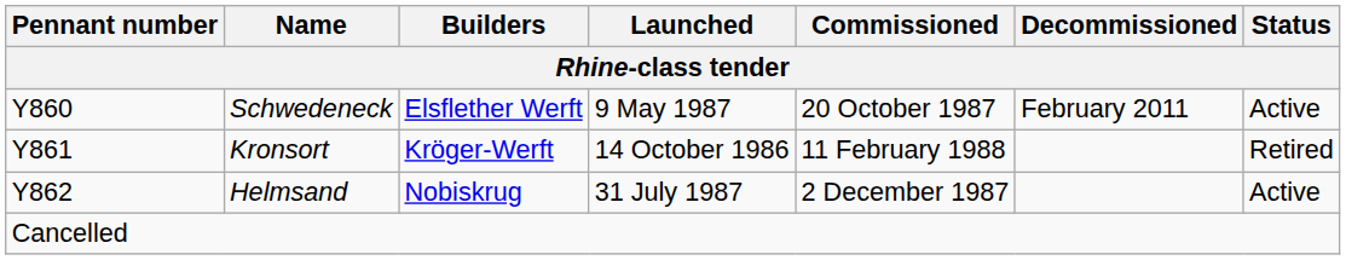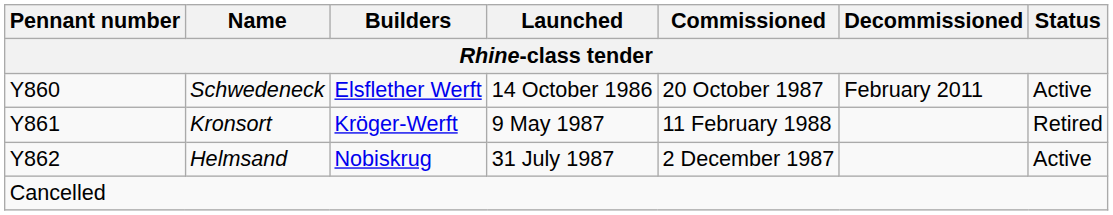 <table class="wikitable">
 <tr>
 <th>Pennant number</th>
 <th>Name</th>
 <th>Builders</th>
 <th>Launched</th>
 <th>Commissioned</th>
 <th>Decommissioned</th>
 <th>Status</th>
 </tr>
 <tr>
 <th colspan="7"><em>Rhine</em>-class tender</th>
 </tr>
 <tr>
 <td>Y860</td>
 <td><em>Schwedeneck</em></td>
 <td><a href='#'>Elsflether Werft</a></td>
-<td>9 May 1987</td>
+<td>14 October 1986</td>
 <td>20 October 1987</td>
 <td>February 2011</td>
 <td>Active</td>
 </tr>
 <tr>
 <td>Y861</td>
 <td><em>Kronsort</em></td>
 <td><a href='#'>Kröger-Werft</a></td>
-<td>14 October 1986</td>
+<td>9 May 1987</td>
 <td>11 February 1988</td>
 <td></td>
 <td>Retired</td>
 </tr>
 <tr>
 <td>Y862</td>
 <td><em>Helmsand</em></td>
 <td><a href='#'>Nobiskrug</a></td>
 <td>31 July 1987</td>
 <td>2 December 1987</td>
 <td></td>
 <td>Active</td>
 </tr>
 <tr>
 <td colspan="7">Cancelled</td>
 </tr>
 </table>
